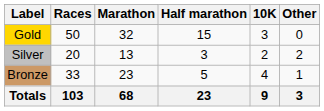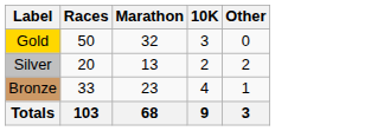 <table class="wikitable sortable" style="text-align:center">
 <tr>
 <th>Label</th>
 <th>Races</th>
 <th>Marathon</th>
-<th>Half marathon</th>
 <th>10K</th>
 <th>Other</th>
 </tr>
 <tr>
 <td bgcolor=gold>Gold</td>
 <td>50</td>
 <td>32</td>
-<td>15</td>
 <td>3</td>
 <td>0</td>
 </tr>
 <tr>
 <td bgcolor=silver>Silver</td>
 <td>20</td>
 <td>13</td>
-<td>3</td>
 <td>2</td>
 <td>2</td>
 </tr>
 <tr>
 <td bgcolor=cc9966>Bronze</td>
 <td>33</td>
 <td>23</td>
-<td>5</td>
 <td>4</td>
 <td>1</td>
 </tr>
 <tr>
 <th>Totals</th>
 <th>103</th>
 <th>68</th>
-<th>23</th>
 <th>9</th>
 <th>3</th>
 </tr>
 </table>
